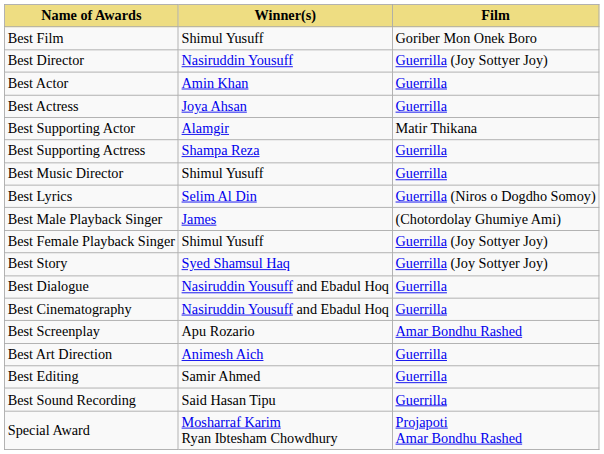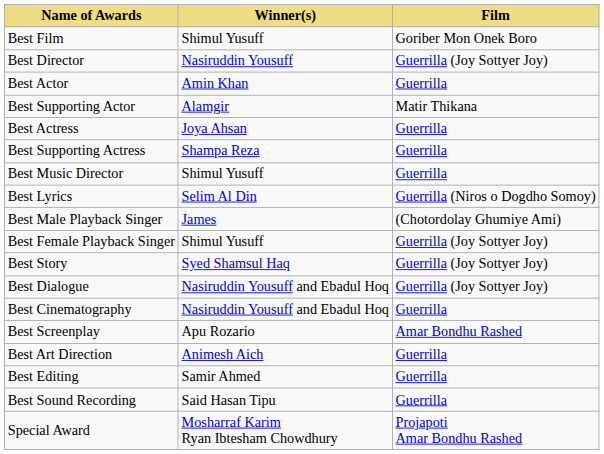 <table class="wikitable">
 <tr>
 <th style="background:#EEDD82;">Name of Awards</th>
 <th style="background:#EEDD82;">Winner(s)</th>
 <th style="background:#EEDD82;">Film</th>
 </tr>
 <tr>
 <td>Best Film</td>
 <td>Shimul Yusuff</td>
 <td>Goriber Mon Onek Boro</td>
 </tr>
 <tr>
 <td>Best Director</td>
 <td><a href='#'>Nasiruddin Yousuff</a></td>
 <td><a href='#'>Guerrilla</a> (Joy Sottyer Joy)</td>
 </tr>
 <tr>
 <td>Best Actor</td>
 <td><a href='#'>Amin Khan</a></td>
 <td><a href='#'>Guerrilla</a></td>
 </tr>
 <tr>
+<td>Best Supporting Actor</td>
+<td><a href='#'>Alamgir</a></td>
+<td>Matir Thikana</td>
+</tr>
+<tr>
 <td>Best Actress</td>
 <td><a href='#'>Joya Ahsan</a></td>
 <td><a href='#'>Guerrilla</a></td>
-</tr>
-<tr>
-<td>Best Supporting Actor</td>
-<td><a href='#'>Alamgir</a></td>
-<td>Matir Thikana</td>
 </tr>
 <tr>
 <td>Best Supporting Actress</td>
 <td><a href='#'>Shampa Reza</a></td>
 <td><a href='#'>Guerrilla</a></td>
 </tr>
 <tr>
 <td>Best Music Director</td>
 <td>Shimul Yusuff</td>
 <td><a href='#'>Guerrilla</a></td>
 </tr>
 <tr>
 <td>Best Lyrics</td>
 <td><a href='#'>Selim Al Din</a></td>
 <td><a href='#'>Guerrilla</a> (Niros o Dogdho Somoy)</td>
 </tr>
 <tr>
 <td>Best Male Playback Singer</td>
 <td><a href='#'>James</a></td>
 <td>(Chotordolay Ghumiye Ami)</td>
 </tr>
 <tr>
 <td>Best Female Playback Singer</td>
 <td>Shimul Yusuff</td>
 <td><a href='#'>Guerrilla</a> (Joy Sottyer Joy)</td>
 </tr>
 <tr>
 <td>Best Story</td>
 <td><a href='#'>Syed Shamsul Haq</a></td>
 <td><a href='#'>Guerrilla</a> (Joy Sottyer Joy)</td>
 </tr>
 <tr>
 <td>Best Dialogue</td>
 <td><a href='#'>Nasiruddin Yousuff</a> and Ebadul Hoq</td>
-<td><a href='#'>Guerrilla</a></td>
+<td><a href='#'>Guerrilla</a> (Joy Sottyer Joy)</td>
 </tr>
 <tr>
 <td>Best Cinematography</td>
 <td><a href='#'>Nasiruddin Yousuff</a> and Ebadul Hoq</td>
 <td><a href='#'>Guerrilla</a></td>
 </tr>
 <tr>
 <td>Best Screenplay</td>
 <td>Apu Rozario</td>
 <td><a href='#'>Amar Bondhu Rashed</a></td>
 </tr>
 <tr>
 <td>Best Art Direction</td>
 <td><a href='#'>Animesh Aich</a></td>
 <td><a href='#'>Guerrilla</a></td>
 </tr>
 <tr>
 <td>Best Editing</td>
 <td>Samir Ahmed</td>
 <td><a href='#'>Guerrilla</a></td>
 </tr>
 <tr>
 <td>Best Sound Recording</td>
 <td>Said Hasan Tipu</td>
 <td><a href='#'>Guerrilla</a></td>
 </tr>
 <tr>
 <td>Special Award</td>
 <td><a href='#'>Mosharraf Karim</a><br>Ryan Ibtesham Chowdhury</td>
 <td><a href='#'>Projapoti</a><br><a href='#'>Amar Bondhu Rashed</a></td>
 </tr>
 </table>
